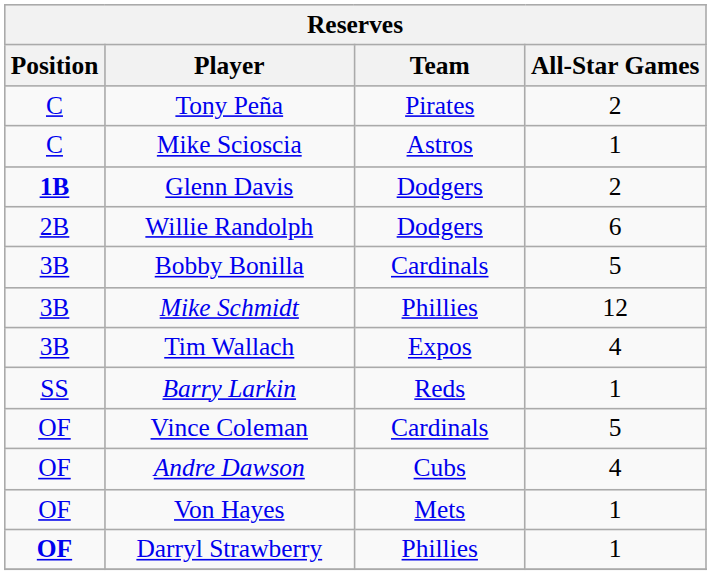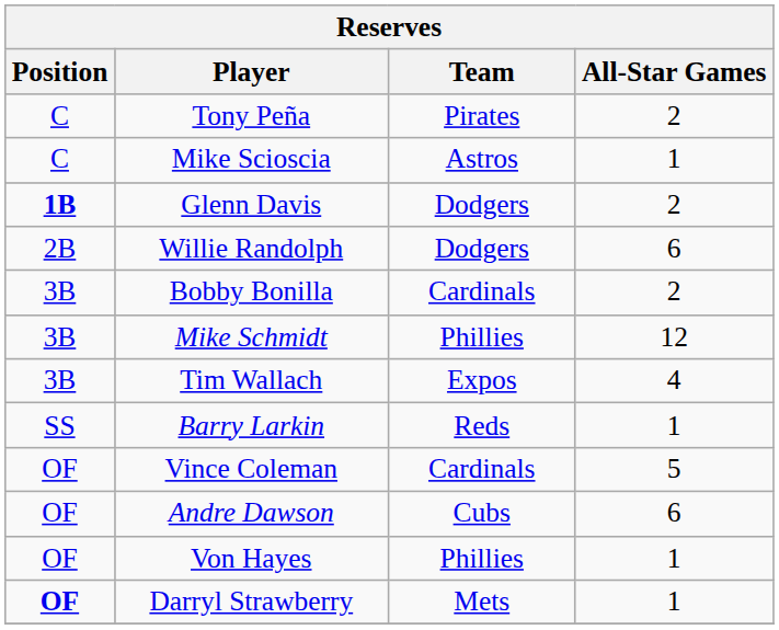 <table class="wikitable" style="font-size: 100%; text-align:center;">
 <tr>
 <th colspan="4">Reserves</th>
 </tr>
 <tr>
 <th>Position</th>
 <th width="150">Player</th>
 <th width="100">Team</th>
 <th>All-Star Games</th>
 </tr>
 <tr>
 <td><a href='#'>C</a></td>
 <td><a href='#'>Tony Peña</a></td>
 <td><a href='#'>Pirates</a></td>
 <td>2</td>
 </tr>
 <tr>
 <td><a href='#'>C</a></td>
 <td><a href='#'>Mike Scioscia</a></td>
 <td><a href='#'>Astros</a></td>
 <td>1</td>
 </tr>
 <tr>
 <td><strong><a href='#'>1B</a></strong></td>
 <td><a href='#'>Glenn Davis</a></td>
 <td><a href='#'>Dodgers</a></td>
 <td>2</td>
 </tr>
 <tr>
 <td><a href='#'>2B</a></td>
 <td><a href='#'>Willie Randolph</a></td>
 <td><a href='#'>Dodgers</a></td>
 <td>6</td>
 </tr>
 <tr>
 <td><a href='#'>3B</a></td>
 <td><a href='#'>Bobby Bonilla</a></td>
 <td><a href='#'>Cardinals</a></td>
-<td>5</td>
+<td>2</td>
 </tr>
 <tr>
 <td><a href='#'>3B</a></td>
 <td><em><a href='#'>Mike Schmidt</a></em></td>
 <td><a href='#'>Phillies</a></td>
 <td>12</td>
 </tr>
 <tr>
 <td><a href='#'>3B</a></td>
 <td><a href='#'>Tim Wallach</a></td>
 <td><a href='#'>Expos</a></td>
 <td>4</td>
 </tr>
 <tr>
 <td><a href='#'>SS</a></td>
 <td><em><a href='#'>Barry Larkin</a></em></td>
 <td><a href='#'>Reds</a></td>
 <td>1</td>
 </tr>
 <tr>
 <td><a href='#'>OF</a></td>
 <td><a href='#'>Vince Coleman</a></td>
 <td><a href='#'>Cardinals</a></td>
 <td>5</td>
 </tr>
 <tr>
 <td><a href='#'>OF</a></td>
 <td><em><a href='#'>Andre Dawson</a></em></td>
 <td><a href='#'>Cubs</a></td>
-<td>4</td>
+<td>6</td>
 </tr>
 <tr>
 <td><a href='#'>OF</a></td>
 <td><a href='#'>Von Hayes</a></td>
-<td><a href='#'>Mets</a></td>
+<td><a href='#'>Phillies</a></td>
 <td>1</td>
 </tr>
 <tr>
 <td><strong><a href='#'>OF</a></strong></td>
 <td><a href='#'>Darryl Strawberry</a></td>
-<td><a href='#'>Phillies</a></td>
+<td><a href='#'>Mets</a></td>
 <td>1</td>
 </tr>
 <tr>
 </tr>
 </table>
